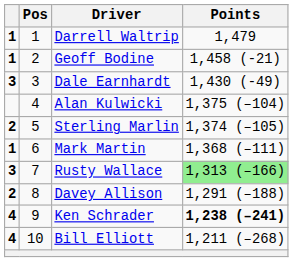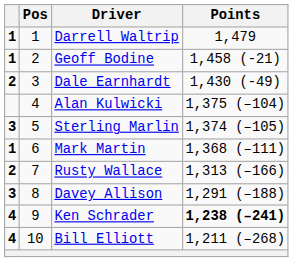 <table class="wikitable" style="font-size: 95%;">
 <tr>
 <th></th>
 <th>Pos</th>
 <th>Driver</th>
 <th>Points</th>
 </tr>
 <tr>
 <td align="left">  <strong>1</strong></td>
 <td style="text-align:center;">1</td>
 <td><a href='#'>Darrell Waltrip</a></td>
 <td style="text-align:center;">1,479</td>
 </tr>
 <tr>
 <td align="left">  <strong>1</strong></td>
 <td style="text-align:center;">2</td>
 <td><a href='#'>Geoff Bodine</a></td>
 <td style="text-align:center;">1,458 (-21)</td>
 </tr>
 <tr>
-<td align="left">  <strong>3</strong></td>
+<td align="left">  <strong>2</strong></td>
 <td style="text-align:center;">3</td>
 <td><a href='#'>Dale Earnhardt</a></td>
 <td style="text-align:center;">1,430 (-49)</td>
 </tr>
 <tr>
 <td align="left"></td>
 <td style="text-align:center;">4</td>
 <td><a href='#'>Alan Kulwicki</a></td>
 <td style="text-align:center;">1,375 (–104)</td>
 </tr>
 <tr>
-<td align="left">  <strong>2</strong></td>
+<td align="left">  <strong>3</strong></td>
 <td style="text-align:center;">5</td>
 <td><a href='#'>Sterling Marlin</a></td>
 <td style="text-align:center;">1,374 (–105)</td>
 </tr>
 <tr>
 <td align="left">  <strong>1</strong></td>
 <td style="text-align:center;">6</td>
 <td><a href='#'>Mark Martin</a></td>
 <td style="text-align:center;">1,368 (–111)</td>
 </tr>
 <tr>
-<td align="left">  <strong>3</strong></td>
+<td align="left">  <strong>2</strong></td>
 <td style="text-align:center;">7</td>
 <td><a href='#'>Rusty Wallace</a></td>
-<td style="background: lightgreen; text-align:center;">1,313 (–166)</td>
+<td style="text-align:center;">1,313 (–166)</td>
 </tr>
 <tr>
-<td align="left">  <strong>2</strong></td>
+<td align="left">  <strong>3</strong></td>
 <td style="text-align:center;">8</td>
 <td><a href='#'>Davey Allison</a></td>
 <td style="text-align:center;">1,291 (–188)</td>
 </tr>
 <tr>
 <td align="left">  <strong>4</strong></td>
 <td style="text-align:center;">9</td>
 <td><a href='#'>Ken Schrader</a></td>
 <td style="text-align:center;"><strong>1,238 (–241)</strong></td>
 </tr>
 <tr>
 <td align="left">  <strong>4</strong></td>
 <td style="text-align:center;">10</td>
 <td><a href='#'>Bill Elliott</a></td>
 <td style="text-align:center;">1,211 (–268)</td>
 </tr>
 <tr class="sortbottom">
 <th colspan="9"></th>
 </tr>
 </table>
